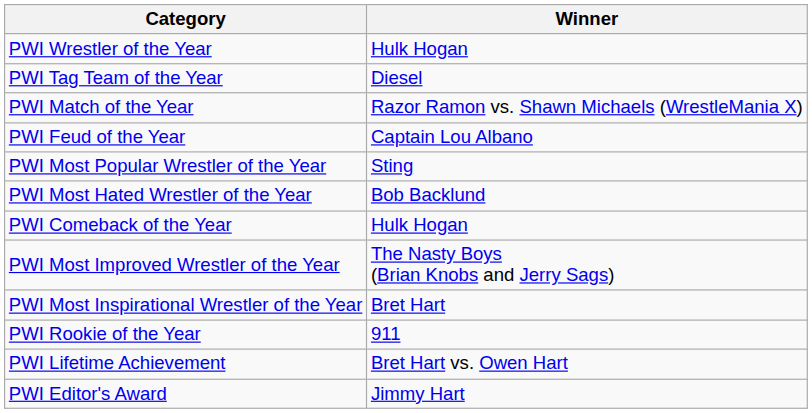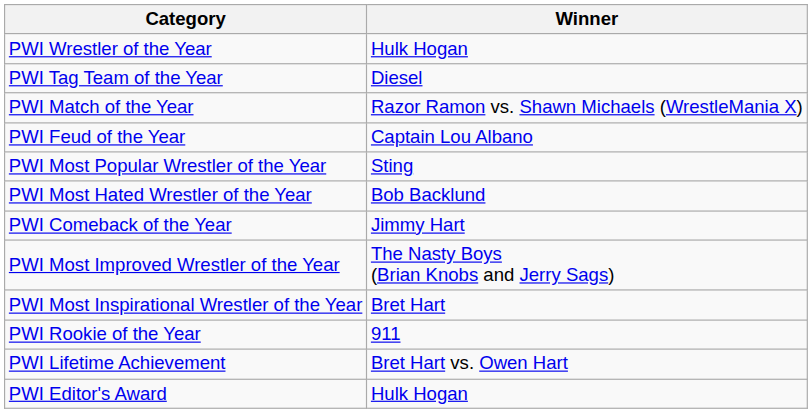 <table class="wikitable">
 <tr>
 <th>Category</th>
 <th>Winner</th>
 </tr>
 <tr>
 <td><a href='#'>PWI Wrestler of the Year</a></td>
 <td><a href='#'>Hulk Hogan</a></td>
 </tr>
 <tr>
 <td><a href='#'>PWI Tag Team of the Year</a></td>
 <td><a href='#'>Diesel</a></td>
 </tr>
 <tr>
 <td><a href='#'>PWI Match of the Year</a></td>
 <td><a href='#'>Razor Ramon</a> vs. <a href='#'>Shawn Michaels</a> (<a href='#'>WrestleMania X</a>)</td>
 </tr>
 <tr>
 <td><a href='#'>PWI Feud of the Year</a></td>
 <td><a href='#'>Captain Lou Albano</a></td>
 </tr>
 <tr>
 <td><a href='#'>PWI Most Popular Wrestler of the Year</a></td>
 <td><a href='#'>Sting</a></td>
 </tr>
 <tr>
 <td><a href='#'>PWI Most Hated Wrestler of the Year</a></td>
 <td><a href='#'>Bob Backlund</a></td>
 </tr>
 <tr>
 <td><a href='#'>PWI Comeback of the Year</a></td>
-<td><a href='#'>Hulk Hogan</a></td>
+<td><a href='#'>Jimmy Hart</a></td>
 </tr>
 <tr>
 <td><a href='#'>PWI Most Improved Wrestler of the Year</a></td>
 <td><a href='#'>The Nasty Boys</a><br>(<a href='#'>Brian Knobs</a> and <a href='#'>Jerry Sags</a>)</td>
 </tr>
 <tr>
 <td><a href='#'>PWI Most Inspirational Wrestler of the Year</a></td>
 <td><a href='#'>Bret Hart</a></td>
 </tr>
 <tr>
 <td><a href='#'>PWI Rookie of the Year</a></td>
 <td><a href='#'>911</a></td>
 </tr>
 <tr>
 <td><a href='#'>PWI Lifetime Achievement</a></td>
 <td><a href='#'>Bret Hart</a> vs. <a href='#'>Owen Hart</a></td>
 </tr>
 <tr>
 <td><a href='#'>PWI Editor's Award</a></td>
-<td><a href='#'>Jimmy Hart</a></td>
+<td><a href='#'>Hulk Hogan</a></td>
 </tr>
 </table>
